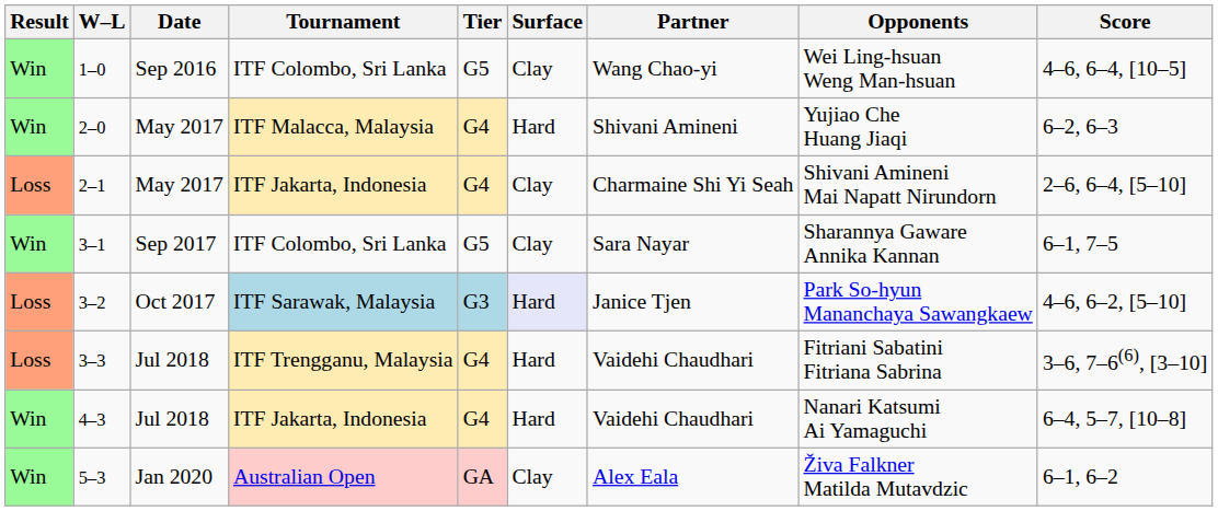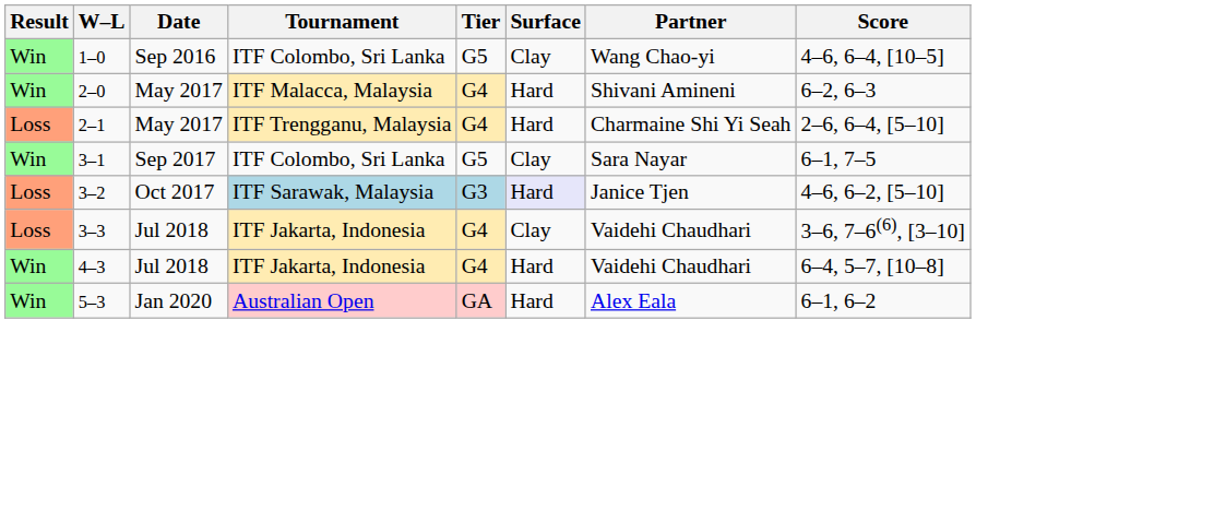 <table class="sortable wikitable">
 <tr>
 <th>Result</th>
 <th class="unsortable">W–L</th>
 <th>Date</th>
 <th>Tournament</th>
 <th>Tier</th>
 <th>Surface</th>
 <th>Partner</th>
-<th>Opponents</th>
 <th class="unsortable">Score</th>
 </tr>
 <tr>
 <td bgcolor=98fb98>Win</td>
 <td><small>1–0</small></td>
 <td>Sep 2016</td>
 <td>ITF Colombo, Sri Lanka</td>
 <td>G5</td>
 <td>Clay</td>
 <td> Wang Chao-yi</td>
-<td> Wei Ling-hsuan <br>  Weng Man-hsuan</td>
 <td>4–6, 6–4, [10–5]</td>
 </tr>
 <tr>
 <td bgcolor=98fb98>Win</td>
 <td><small>2–0</small></td>
 <td>May 2017</td>
 <td bgcolor="ffecb2">ITF Malacca, Malaysia</td>
 <td bgcolor="ffecb2">G4</td>
 <td>Hard</td>
 <td> Shivani Amineni</td>
-<td> Yujiao Che <br>  Huang Jiaqi</td>
 <td>6–2, 6–3</td>
 </tr>
 <tr>
 <td style="background:#ffa07a;">Loss</td>
 <td><small>2–1</small></td>
 <td>May 2017</td>
-<td bgcolor="ffecb2">ITF Jakarta, Indonesia</td>
+<td bgcolor="ffecb2">ITF Trengganu, Malaysia</td>
 <td bgcolor="ffecb2">G4</td>
-<td>Clay</td>
+<td>Hard</td>
 <td> Charmaine Shi Yi Seah</td>
-<td> Shivani Amineni <br>  Mai Napatt Nirundorn</td>
 <td>2–6, 6–4, [5–10]</td>
 </tr>
 <tr>
 <td bgcolor=98fb98>Win</td>
 <td><small>3–1</small></td>
 <td>Sep 2017</td>
 <td>ITF Colombo, Sri Lanka</td>
 <td>G5</td>
 <td>Clay</td>
 <td> Sara Nayar</td>
-<td> Sharannya Gaware <br>  Annika Kannan</td>
 <td>6–1, 7–5</td>
 </tr>
 <tr>
 <td style="background:#ffa07a;">Loss</td>
 <td><small>3–2</small></td>
 <td>Oct 2017</td>
 <td bgcolor="lightblue">ITF Sarawak, Malaysia</td>
 <td bgcolor="lightblue">G3</td>
 <td style="background: lavender;">Hard</td>
 <td> Janice Tjen</td>
-<td> <a href='#'>Park So-hyun</a> <br>  <a href='#'>Mananchaya Sawangkaew</a></td>
 <td>4–6, 6–2, [5–10]</td>
 </tr>
 <tr>
 <td style="background:#ffa07a;">Loss</td>
 <td><small>3–3</small></td>
 <td>Jul 2018</td>
-<td bgcolor="ffecb2">ITF Trengganu, Malaysia</td>
+<td bgcolor="ffecb2">ITF Jakarta, Indonesia</td>
 <td bgcolor="ffecb2">G4</td>
-<td>Hard</td>
+<td>Clay</td>
 <td> Vaidehi Chaudhari</td>
-<td> Fitriani Sabatini <br>  Fitriana Sabrina</td>
 <td>3–6, 7–6<sup>(6)</sup>, [3–10]</td>
 </tr>
 <tr>
 <td bgcolor=98fb98>Win</td>
 <td><small>4–3</small></td>
 <td>Jul 2018</td>
 <td bgcolor="ffecb2">ITF Jakarta, Indonesia</td>
 <td bgcolor="ffecb2">G4</td>
 <td>Hard</td>
 <td> Vaidehi Chaudhari</td>
-<td> Nanari Katsumi <br>  Ai Yamaguchi</td>
 <td>6–4, 5–7, [10–8]</td>
 </tr>
 <tr>
 <td bgcolor=98fb98>Win</td>
 <td><small>5–3</small></td>
 <td>Jan 2020</td>
 <td bgcolor=#ffcccc><a href='#'>Australian Open</a></td>
 <td bgcolor=#ffcccc>GA</td>
-<td>Clay</td>
+<td>Hard</td>
 <td> <a href='#'>Alex Eala</a></td>
-<td> <a href='#'>Živa Falkner</a> <br>  Matilda Mutavdzic</td>
 <td>6–1, 6–2</td>
 </tr>
 </table>
